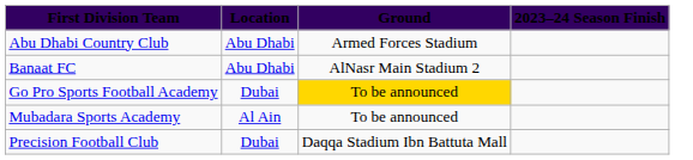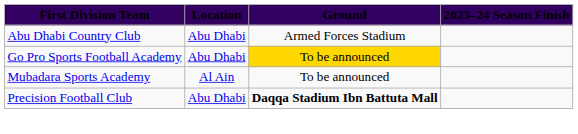 <table class="wikitable sortable">
 <tr>
 <th style="background-color:#320061;"><span>First Division Team</span></th>
 <th style="background-color:#320061;"><span>Location</span></th>
 <th style="background-color:#320061;"><span>Ground</span></th>
 <th style="background-color:#320061;"><span>2023–24</span> <span>Season Finish</span></th>
 </tr>
 <tr>
 <td><a href='#'>Abu Dhabi Country Club</a></td>
 <td style="text-align:center"><a href='#'>Abu Dhabi</a></td>
 <td style="text-align:center">Armed Forces Stadium</td>
 <td style="text-align:center"></td>
 </tr>
 <tr>
-<td><a href='#'>Banaat FC</a></td>
+<td><a href='#'>Go Pro Sports Football Academy</a></td>
 <td style="text-align:center"><a href='#'>Abu Dhabi</a></td>
-<td style="text-align:center">AlNasr Main Stadium 2</td>
-<td style="text-align:center"></td>
-</tr>
-<tr>
-<td><a href='#'>Go Pro Sports Football Academy</a></td>
-<td style="text-align:center"><a href='#'>Dubai</a></td>
 <td style="background: gold; text-align:center">To be announced</td>
 <td style="text-align:center"></td>
 </tr>
 <tr>
 <td><a href='#'>Mubadara Sports Academy</a></td>
 <td style="text-align:center"><a href='#'>Al Ain</a></td>
 <td style="text-align:center">To be announced</td>
 <td style="text-align:center"></td>
 </tr>
 <tr>
 <td><a href='#'>Precision Football Club</a></td>
-<td style="text-align:center"><a href='#'>Dubai</a></td>
-<td style="text-align:center">Daqqa Stadium Ibn Battuta Mall</td>
+<td style="text-align:center"><a href='#'>Abu Dhabi</a></td>
+<td style="text-align:center"><strong>Daqqa Stadium Ibn Battuta Mall</strong></td>
 <td style="text-align:center"></td>
 </tr>
 </table>
